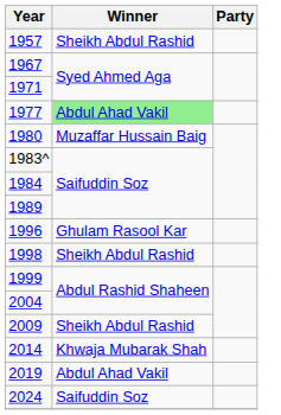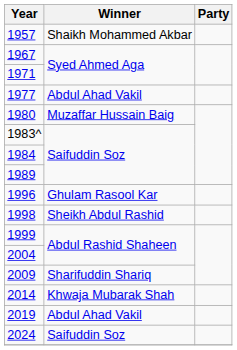 <table class="wikitable sortable static-row-numbers static-row-header-text">
 <tr>
 <th>Year</th>
 <th>Winner</th>
 <th colspan=2>Party</th>
 </tr>
 <tr>
 <td><a href='#'>1957</a></td>
-<td><a href='#'>Sheikh Abdul Rashid</a></td>
+<td>Shaikh Mohammed Akbar</td>
 <td></td>
 </tr>
 <tr>
 <td><a href='#'>1967</a></td>
 <td rowspan="2"><a href='#'>Syed Ahmed Aga</a></td>
 </tr>
 <tr>
 <td><a href='#'>1971</a></td>
 </tr>
 <tr>
 <td><a href='#'>1977</a></td>
-<td style="background: lightgreen;"><a href='#'>Abdul Ahad Vakil</a></td>
+<td><a href='#'>Abdul Ahad Vakil</a></td>
 <td></td>
 </tr>
 <tr>
 <td><a href='#'>1980</a></td>
 <td><a href='#'>Muzaffar Hussain Baig</a></td>
 </tr>
 <tr>
 <td>1983^</td>
 <td rowspan="3"><a href='#'>Saifuddin Soz</a></td>
 </tr>
 <tr>
 <td><a href='#'>1984</a></td>
 </tr>
 <tr>
 <td><a href='#'>1989</a></td>
 </tr>
 <tr>
 <td><a href='#'>1996</a></td>
 <td><a href='#'>Ghulam Rasool Kar</a></td>
 <td></td>
 </tr>
 <tr>
 <td><a href='#'>1998</a></td>
 <td><a href='#'>Sheikh Abdul Rashid</a></td>
 <td></td>
 </tr>
 <tr>
 <td><a href='#'>1999</a></td>
 <td rowspan="2"><a href='#'>Abdul Rashid Shaheen</a></td>
 </tr>
 <tr>
 <td><a href='#'>2004</a></td>
 </tr>
 <tr>
 <td><a href='#'>2009</a></td>
-<td><a href='#'>Sheikh Abdul Rashid</a></td>
+<td><a href='#'>Sharifuddin Shariq</a></td>
 </tr>
 <tr>
 <td><a href='#'>2014</a></td>
 <td><a href='#'>Khwaja Mubarak Shah</a></td>
 <td></td>
 </tr>
 <tr>
 <td><a href='#'>2019</a></td>
 <td><a href='#'>Abdul Ahad Vakil</a></td>
 <td></td>
 </tr>
 <tr>
 <td><a href='#'>2024</a></td>
 <td><a href='#'>Saifuddin Soz</a></td>
 <td></td>
 </tr>
 <tr>
 </tr>
 </table>
